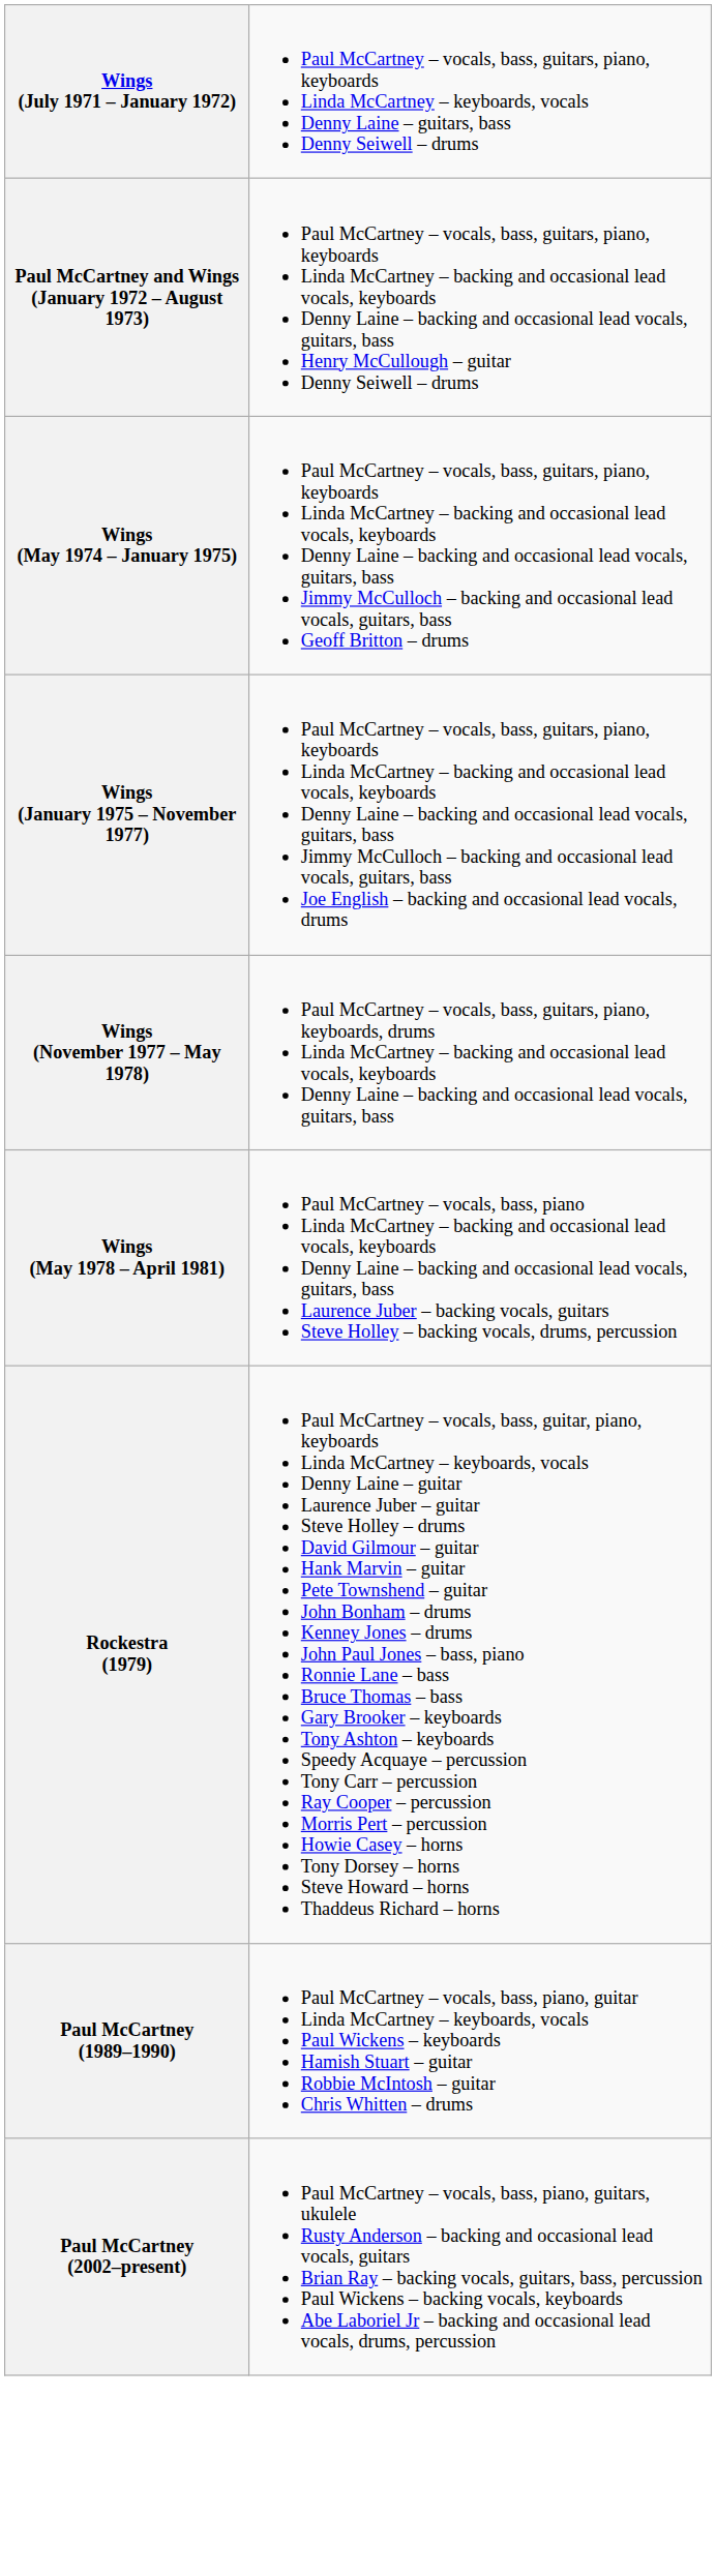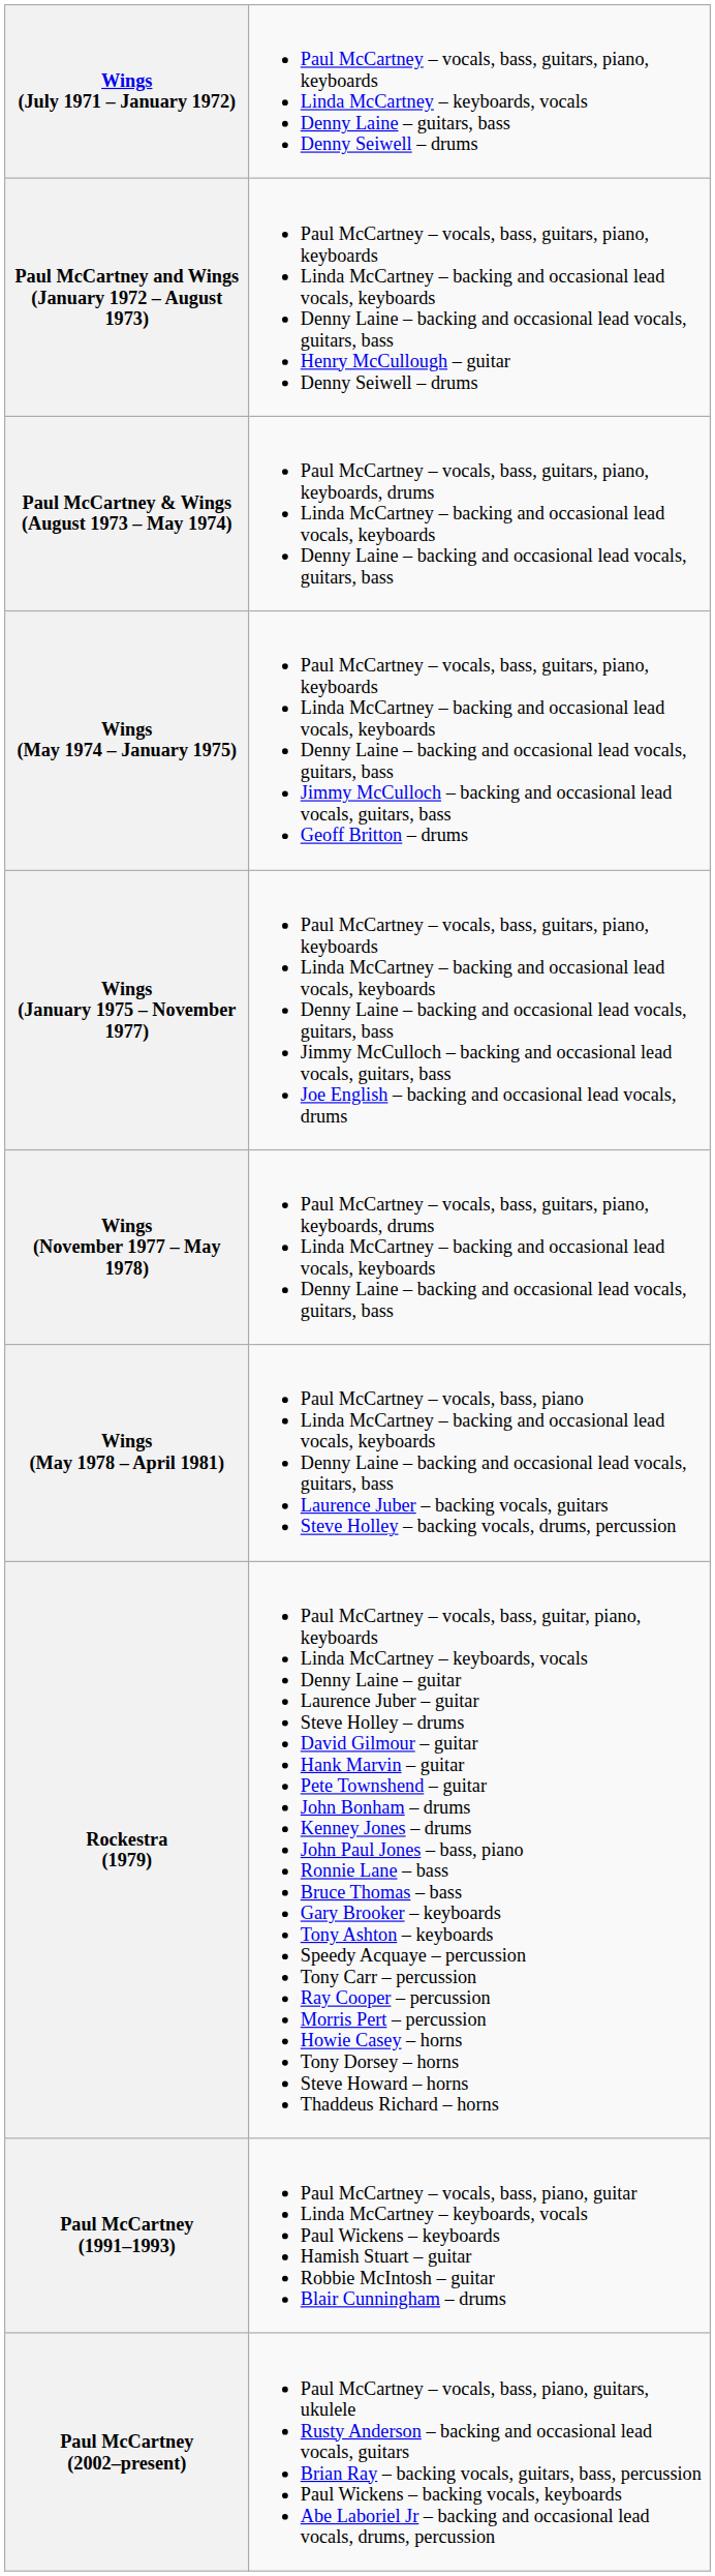 <table class="wikitable"  style="width: 600px;">
 <tr>
 <th style="width:200px;"><a href='#'>Wings</a><br>(July 1971 – January 1972)</th>
 <td><br><ul><li><a href='#'>Paul McCartney</a> – vocals, bass, guitars, piano, keyboards</li><li><a href='#'>Linda McCartney</a> – keyboards, vocals</li><li><a href='#'>Denny Laine</a> – guitars, bass</li><li><a href='#'>Denny Seiwell</a> – drums</li></ul></td>
 </tr>
 <tr>
 <th style="width:200px;">Paul McCartney and Wings<br>(January 1972 – August 1973)</th>
 <td><br><ul><li>Paul McCartney – vocals, bass, guitars, piano, keyboards</li><li>Linda McCartney – backing and occasional lead vocals, keyboards</li><li>Denny Laine – backing and occasional lead vocals, guitars, bass</li><li><a href='#'>Henry McCullough</a> – guitar</li><li>Denny Seiwell – drums</li></ul></td>
+</tr>
+<tr>
+<th style="width:200px;">Paul McCartney & Wings<br>(August 1973 – May 1974)</th>
+<td><br><ul><li>Paul McCartney – vocals, bass, guitars, piano, keyboards, drums</li><li>Linda McCartney – backing and occasional lead vocals, keyboards</li><li>Denny Laine – backing and occasional lead vocals, guitars, bass</li></ul></td>
 </tr>
 <tr>
 <th style="width:200px;">Wings<br>(May 1974 – January 1975)</th>
 <td><br><ul><li>Paul McCartney – vocals, bass, guitars, piano, keyboards</li><li>Linda McCartney – backing and occasional lead vocals, keyboards</li><li>Denny Laine – backing and occasional lead vocals, guitars, bass</li><li><a href='#'>Jimmy McCulloch</a> – backing and occasional lead vocals, guitars, bass</li><li><a href='#'>Geoff Britton</a> – drums</li></ul></td>
 </tr>
 <tr>
 <th style="width:200px;">Wings<br>(January 1975 – November 1977)</th>
 <td><br><ul><li>Paul McCartney – vocals, bass, guitars, piano, keyboards</li><li>Linda McCartney – backing and occasional lead vocals, keyboards</li><li>Denny Laine – backing and occasional lead vocals, guitars, bass</li><li>Jimmy McCulloch – backing and occasional lead vocals, guitars, bass</li><li><a href='#'>Joe English</a> – backing and occasional lead vocals, drums</li></ul></td>
 </tr>
 <tr>
 <th style="width:200px;">Wings<br>(November 1977 – May 1978)</th>
 <td><br><ul><li>Paul McCartney – vocals, bass, guitars, piano, keyboards, drums</li><li>Linda McCartney – backing and occasional lead vocals, keyboards</li><li>Denny Laine – backing and occasional lead vocals, guitars, bass</li></ul></td>
 </tr>
 <tr>
 <th style="width:200px;">Wings<br>(May 1978 – April 1981)</th>
 <td><br><ul><li>Paul McCartney – vocals, bass, piano</li><li>Linda McCartney – backing and occasional lead vocals, keyboards</li><li>Denny Laine – backing and occasional lead vocals, guitars, bass</li><li><a href='#'>Laurence Juber</a> – backing vocals, guitars</li><li><a href='#'>Steve Holley</a> – backing vocals, drums, percussion</li></ul></td>
 </tr>
 <tr>
 <th style="width:200px;">Rockestra<br>(1979)</th>
 <td><br><ul><li>Paul McCartney – vocals, bass, guitar, piano, keyboards</li><li>Linda McCartney – keyboards, vocals</li><li>Denny Laine – guitar</li><li>Laurence Juber – guitar</li><li>Steve Holley – drums</li><li><a href='#'>David Gilmour</a> – guitar</li><li><a href='#'>Hank Marvin</a> – guitar</li><li><a href='#'>Pete Townshend</a> – guitar</li><li><a href='#'>John Bonham</a> – drums</li><li><a href='#'>Kenney Jones</a> – drums</li><li><a href='#'>John Paul Jones</a> – bass, piano</li><li><a href='#'>Ronnie Lane</a> – bass</li><li><a href='#'>Bruce Thomas</a> – bass</li><li><a href='#'>Gary Brooker</a> – keyboards</li><li><a href='#'>Tony Ashton</a> – keyboards</li><li>Speedy Acquaye – percussion</li><li>Tony Carr – percussion</li><li><a href='#'>Ray Cooper</a> – percussion</li><li><a href='#'>Morris Pert</a> – percussion</li><li><a href='#'>Howie Casey</a> – horns</li><li>Tony Dorsey – horns</li><li>Steve Howard – horns</li><li>Thaddeus Richard – horns</li></ul></td>
 </tr>
 <tr>
-<th style="width:200px;">Paul McCartney<br>(1989–1990)</th>
-<td><br><ul><li>Paul McCartney – vocals, bass, piano, guitar</li><li>Linda McCartney – keyboards, vocals</li><li><a href='#'>Paul Wickens</a> – keyboards</li><li><a href='#'>Hamish Stuart</a> – guitar</li><li><a href='#'>Robbie McIntosh</a> – guitar</li><li><a href='#'>Chris Whitten</a> – drums</li></ul></td>
+<th style="width:200px;">Paul McCartney<br>(1991–1993)</th>
+<td><br><ul><li>Paul McCartney – vocals, bass, piano, guitar</li><li>Linda McCartney – keyboards, vocals</li><li>Paul Wickens – keyboards</li><li>Hamish Stuart – guitar</li><li>Robbie McIntosh – guitar</li><li><a href='#'>Blair Cunningham</a> – drums</li></ul></td>
 </tr>
 <tr>
 <th style="width:200px;">Paul McCartney<br>(2002–present)</th>
 <td><br><ul><li>Paul McCartney – vocals, bass, piano, guitars, ukulele</li><li><a href='#'>Rusty Anderson</a> – backing and occasional lead vocals, guitars</li><li><a href='#'>Brian Ray</a> – backing vocals, guitars, bass, percussion</li><li>Paul Wickens – backing vocals, keyboards</li><li><a href='#'>Abe Laboriel Jr</a> – backing and occasional lead vocals, drums, percussion</li></ul></td>
 </tr>
 </table>
